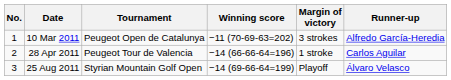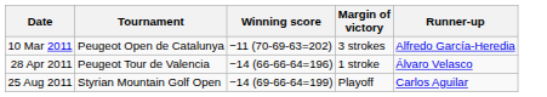 <table class="wikitable" style="font-size:95%;">
 <tr>
-<th>No.</th>
 <th>Date</th>
 <th>Tournament</th>
 <th>Winning score</th>
 <th>Margin of<br>victory</th>
 <th>Runner-up</th>
 </tr>
 <tr>
-<td align=center>1</td>
 <td align=right>10 Mar <a href='#'>2011</a></td>
 <td>Peugeot Open de Catalunya</td>
 <td>−11 (70-69-63=202)</td>
 <td>3 strokes</td>
 <td> <a href='#'>Alfredo García-Heredia</a></td>
 </tr>
 <tr>
-<td align=center>2</td>
 <td align=right>28 Apr 2011</td>
 <td>Peugeot Tour de Valencia</td>
 <td>−14 (66-66-64=196)</td>
 <td>1 stroke</td>
-<td> <a href='#'>Carlos Aguilar</a></td>
+<td> <a href='#'>Álvaro Velasco</a></td>
 </tr>
 <tr>
-<td align=center>3</td>
 <td align=right>25 Aug 2011</td>
 <td>Styrian Mountain Golf Open</td>
 <td>−14 (69-66-64=199)</td>
 <td>Playoff</td>
-<td> <a href='#'>Álvaro Velasco</a></td>
+<td> <a href='#'>Carlos Aguilar</a></td>
 </tr>
 </table>
